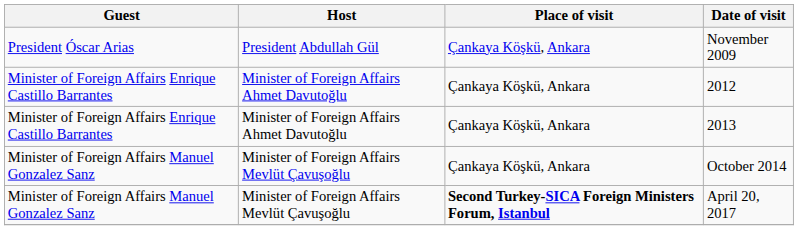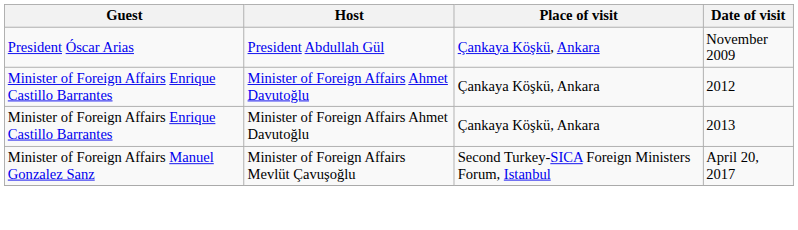 <table class="wikitable" border="1">
 <tr>
 <th>Guest</th>
 <th>Host</th>
 <th>Place of visit</th>
 <th>Date of visit</th>
 </tr>
 <tr>
 <td> <a href='#'>President</a> <a href='#'>Óscar Arias</a></td>
 <td> <a href='#'>President</a> <a href='#'>Abdullah Gül</a></td>
 <td><a href='#'>Çankaya Köşkü</a>, <a href='#'>Ankara</a></td>
 <td>November 2009</td>
 </tr>
 <tr>
 <td> <a href='#'>Minister of Foreign Affairs</a> <a href='#'>Enrique Castillo Barrantes</a></td>
 <td> <a href='#'>Minister of Foreign Affairs</a> <a href='#'>Ahmet Davutoğlu</a></td>
 <td>Çankaya Köşkü, Ankara</td>
 <td>2012</td>
 </tr>
 <tr>
 <td> Minister of Foreign Affairs <a href='#'>Enrique Castillo Barrantes</a></td>
 <td> Minister of Foreign Affairs Ahmet Davutoğlu</td>
 <td>Çankaya Köşkü, Ankara</td>
 <td>2013</td>
 </tr>
 <tr>
 <td> Minister of Foreign Affairs <a href='#'>Manuel Gonzalez Sanz</a></td>
-<td> Minister of Foreign Affairs <a href='#'>Mevlüt Çavuşoğlu</a></td>
-<td>Çankaya Köşkü, Ankara</td>
-<td>October 2014</td>
-</tr>
-<tr>
-<td> Minister of Foreign Affairs <a href='#'>Manuel Gonzalez Sanz</a></td>
 <td> Minister of Foreign Affairs Mevlüt Çavuşoğlu</td>
-<td><strong>Second Turkey-<a href='#'>SICA</a> Foreign Ministers Forum, <a href='#'>Istanbul</a></strong></td>
+<td>Second Turkey-<a href='#'>SICA</a> Foreign Ministers Forum, <a href='#'>Istanbul</a></td>
 <td>April 20, 2017</td>
 </tr>
 <tr>
 </tr>
 </table>
